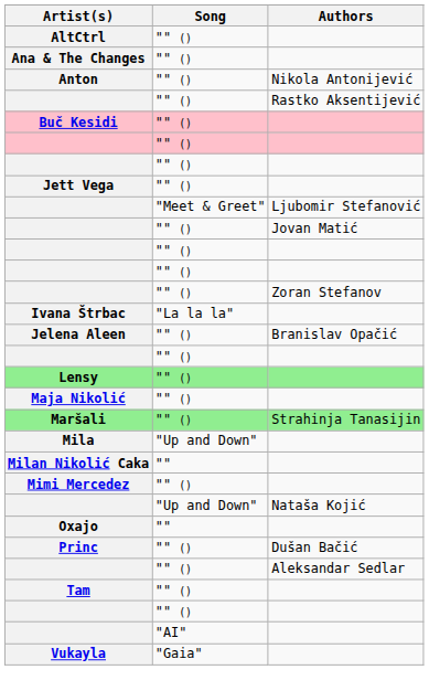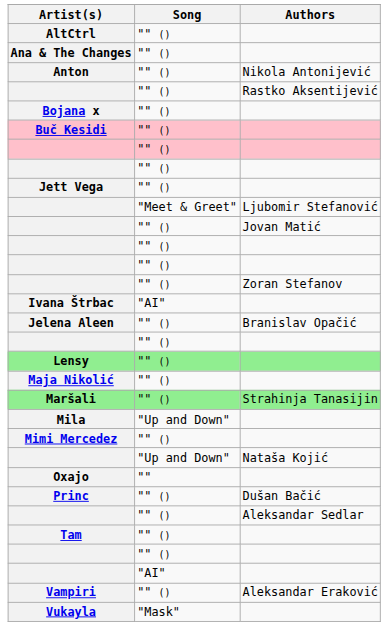 <table class="wikitable sortable plainrowheaders" style="margin: 1em auto 1em auto;">
 <tr>
 </tr>
 <tr>
 <th scope="col">Artist(s)</th>
 <th scope="col">Song</th>
 <th scope="col">Authors</th>
 </tr>
 <tr>
 <th scope="row">AltCtrl</th>
 <td>"" <small>()</small></td>
 <td></td>
 </tr>
 <tr>
 <th scope="row">Ana & The Changes</th>
 <td>"" <small>()</small></td>
 <td></td>
 </tr>
 <tr>
 <th scope="row">Anton</th>
 <td>"" <small>()</small></td>
 <td>Nikola Antonijević</td>
 </tr>
 <tr>
 <th scope="row"></th>
 <td>"" <small>()</small></td>
 <td>Rastko Aksentijević</td>
+</tr>
+<tr>
+<th scope="row"><a href='#'>Bojana</a> x </th>
+<td>"" <small>()</small></td>
+<td></td>
 </tr>
 <tr style="background:pink;">
 <th scope="row" style="background: pink;"><a href='#'>Buč Kesidi</a></th>
 <td>"" <small>()</small></td>
 <td></td>
 </tr>
 <tr style="background:pink;">
 <th scope="row" style="background: pink;"></th>
 <td>"" <small>()</small></td>
 <td></td>
 </tr>
 <tr>
 <th scope="row"></th>
 <td>"" <small>()</small></td>
 <td></td>
 </tr>
 <tr>
 <th scope="row">Jett Vega</th>
 <td>"" <small>()</small></td>
 <td></td>
 </tr>
 <tr>
 <th scope="row"></th>
 <td>"Meet & Greet"</td>
 <td>Ljubomir Stefanović</td>
 </tr>
 <tr>
 <th scope="row"></th>
 <td>"" <small>()</small></td>
 <td>Jovan Matić</td>
 </tr>
 <tr>
 <th scope="row"></th>
 <td>"" <small>()</small></td>
 <td></td>
 </tr>
 <tr>
 <th scope="row"></th>
 <td>"" <small>()</small></td>
 <td></td>
 </tr>
 <tr>
 <th scope="row"></th>
 <td>"" <small>()</small></td>
 <td>Zoran Stefanov</td>
 </tr>
 <tr>
 <th scope="row">Ivana Štrbac</th>
-<td>"La la la"</td>
+<td>"AI"</td>
 <td></td>
 </tr>
 <tr>
 <th scope="row">Jelena Aleen</th>
 <td>"" <small>()</small></td>
 <td>Branislav Opačić</td>
 </tr>
 <tr>
 <th scope="row"></th>
 <td>"" <small>()</small></td>
 <td></td>
 </tr>
 <tr style="background:#90EE90;">
 <th scope="row" style="background: #90EE90;">Lensy</th>
 <td>"" <small>()</small></td>
 <td></td>
 </tr>
 <tr>
 <th scope="row"><a href='#'>Maja Nikolić</a></th>
 <td>"" <small>()</small></td>
 <td></td>
 </tr>
 <tr style="background:#90EE90;">
 <th scope="row" style="background: #90EE90;">Maršali</th>
 <td>"" <small>()</small></td>
 <td>Strahinja Tanasijin</td>
 </tr>
 <tr>
 <th scope="row">Mila</th>
 <td>"Up and Down"</td>
-<td></td>
-</tr>
-<tr>
-<th scope="row"><a href='#'>Milan Nikolić</a>  Caka</th>
-<td>""</td>
 <td></td>
 </tr>
 <tr>
 <th scope="row"><a href='#'>Mimi Mercedez</a></th>
 <td>"" <small>()</small></td>
 <td></td>
 </tr>
 <tr>
 <th scope="row"></th>
 <td>"Up and Down"</td>
 <td>Nataša Kojić</td>
 </tr>
 <tr>
 <th scope="row">Oxajo</th>
 <td>""</td>
 <td></td>
 </tr>
 <tr>
 <th scope="row"><a href='#'>Princ</a></th>
 <td>"" <small>()</small></td>
 <td>Dušan Bačić</td>
 </tr>
 <tr>
 <th scope="row"></th>
 <td>"" <small>()</small></td>
 <td>Aleksandar Sedlar</td>
 </tr>
 <tr>
 <th scope="row"><a href='#'>Tam</a></th>
 <td>"" <small>()</small></td>
 <td></td>
 </tr>
 <tr>
 <th scope="row"></th>
 <td>"" <small>()</small></td>
 <td></td>
 </tr>
 <tr>
 <th scope="row"></th>
 <td>"AI"</td>
 <td></td>
 </tr>
 <tr>
+<th scope="row"><a href='#'>Vampiri</a></th>
+<td>"" <small>()</small></td>
+<td>Aleksandar Eraković</td>
+</tr>
+<tr>
 <th scope="row"><a href='#'>Vukayla</a></th>
-<td>"Gaia"</td>
+<td>"Mask"</td>
 <td></td>
 </tr>
 </table>
